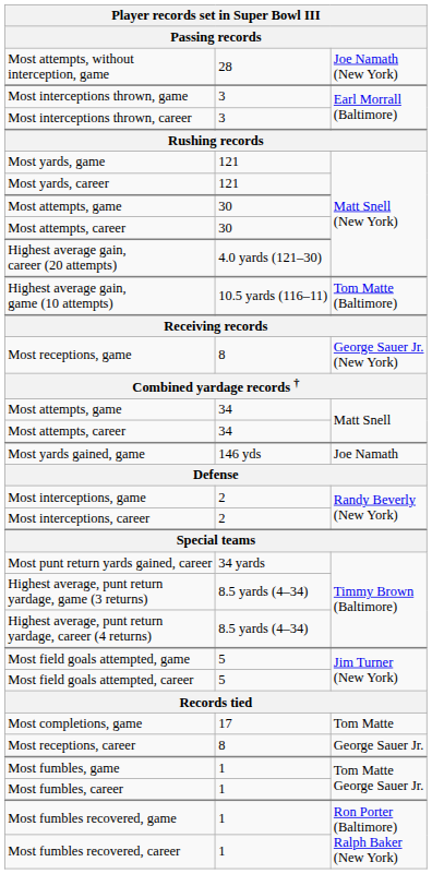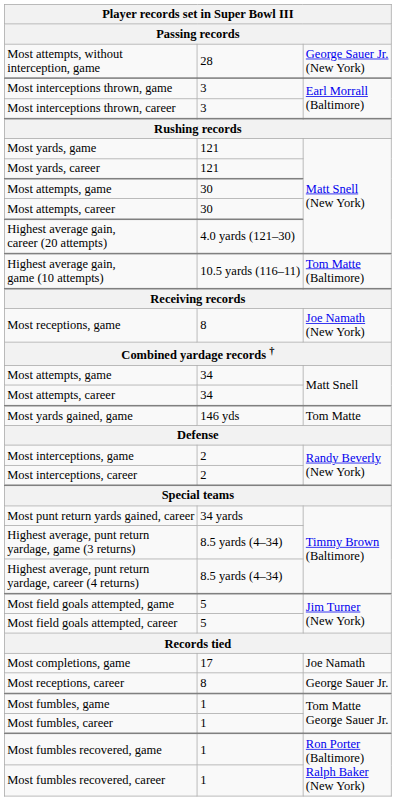 <table class="wikitable">
 <tr>
 <th colspan=3>Player records set in Super Bowl III</th>
 </tr>
 <tr>
 <th colspan=3>Passing records</th>
 </tr>
 <tr style="border-bottom: 2px solid gray">
 <td>Most attempts, without <br>interception, game</td>
 <td>28</td>
-<td><a href='#'>Joe Namath</a><br>(New York)</td>
+<td><a href='#'>George Sauer Jr.</a><br>(New York)</td>
 </tr>
 <tr>
 <td>Most interceptions thrown, game</td>
 <td>3</td>
 <td rowspan=2><a href='#'>Earl Morrall</a><br>(Baltimore)</td>
 </tr>
 <tr style="border-bottom: 2px solid gray">
 <td>Most interceptions thrown, career</td>
 <td>3</td>
 </tr>
 <tr>
 <th colspan=3>Rushing records</th>
 </tr>
 <tr>
 <td>Most yards, game</td>
 <td>121</td>
 <td rowspan=5><a href='#'>Matt Snell</a><br>(New York)</td>
 </tr>
 <tr style="border-bottom: 2px solid gray">
 <td>Most yards, career</td>
 <td>121</td>
 </tr>
 <tr>
 <td>Most attempts, game</td>
 <td>30</td>
 </tr>
 <tr style="border-bottom: 2px solid gray">
 <td>Most attempts, career</td>
 <td>30</td>
 </tr>
 <tr style="border-bottom: 2px solid gray">
 <td>Highest average gain,<br> career (20 attempts)</td>
 <td>4.0 yards (121–30)</td>
 </tr>
 <tr style="border-bottom: 2px solid gray">
 <td>Highest average gain,<br> game (10 attempts)</td>
 <td>10.5 yards (116–11)</td>
 <td><a href='#'>Tom Matte</a><br>(Baltimore)</td>
 </tr>
 <tr>
 <th colspan=3>Receiving records</th>
 </tr>
 <tr>
 <td>Most receptions, game</td>
 <td>8</td>
-<td><a href='#'>George Sauer Jr.</a><br>(New York)</td>
+<td><a href='#'>Joe Namath</a><br>(New York)</td>
 </tr>
 <tr>
 <th colspan=3>Combined yardage records <sup>†</sup></th>
 </tr>
 <tr>
 <td>Most attempts, game</td>
 <td>34</td>
 <td rowspan=2>Matt Snell</td>
 </tr>
 <tr style="border-bottom: 2px solid gray">
 <td>Most attempts, career</td>
 <td>34</td>
 </tr>
 <tr>
 <td>Most yards gained, game</td>
 <td>146 yds</td>
-<td>Joe Namath</td>
+<td>Tom Matte</td>
 </tr>
 <tr>
 <th colspan=3>Defense</th>
 </tr>
 <tr>
 <td>Most interceptions, game</td>
 <td>2</td>
 <td rowspan=2><a href='#'>Randy Beverly</a><br>(New York)</td>
 </tr>
 <tr style="border-bottom: 2px solid gray">
 <td>Most interceptions, career</td>
 <td>2</td>
 </tr>
 <tr>
 <th colspan=3>Special teams</th>
 </tr>
 <tr>
 <td>Most punt return yards gained, career</td>
 <td>34 yards</td>
 <td rowspan=3><a href='#'>Timmy Brown</a><br>(Baltimore)</td>
 </tr>
 <tr>
 <td>Highest average, punt return <br>yardage, game (3 returns)</td>
 <td>8.5 yards (4–34)</td>
 </tr>
 <tr style="border-bottom: 2px solid gray">
 <td>Highest average, punt return <br>yardage, career (4 returns)</td>
 <td>8.5 yards (4–34)</td>
 </tr>
 <tr>
 <td>Most field goals attempted, game</td>
 <td>5</td>
 <td rowspan=2><a href='#'>Jim Turner</a> <br>(New York)</td>
 </tr>
 <tr>
 <td>Most field goals attempted, career</td>
 <td>5</td>
 </tr>
 <tr>
 <th colspan=3>Records tied</th>
 </tr>
 <tr>
 <td>Most completions, game</td>
 <td>17</td>
-<td>Tom Matte</td>
+<td>Joe Namath</td>
 </tr>
 <tr style="border-bottom: 2px solid gray">
 <td>Most receptions, career</td>
 <td>8</td>
 <td>George Sauer Jr.</td>
 </tr>
 <tr>
 <td>Most fumbles, game</td>
 <td>1</td>
 <td rowspan=2>Tom Matte <br>George Sauer Jr.</td>
 </tr>
 <tr style="border-bottom: 2px solid gray">
 <td>Most fumbles, career</td>
 <td>1</td>
 </tr>
 <tr>
 <td>Most fumbles recovered, game</td>
 <td>1</td>
 <td rowspan=2><a href='#'>Ron Porter</a><br>(Baltimore)<br><a href='#'>Ralph Baker</a><br>(New York)</td>
 </tr>
 <tr>
 <td>Most fumbles recovered, career</td>
 <td>1</td>
 </tr>
 </table>
